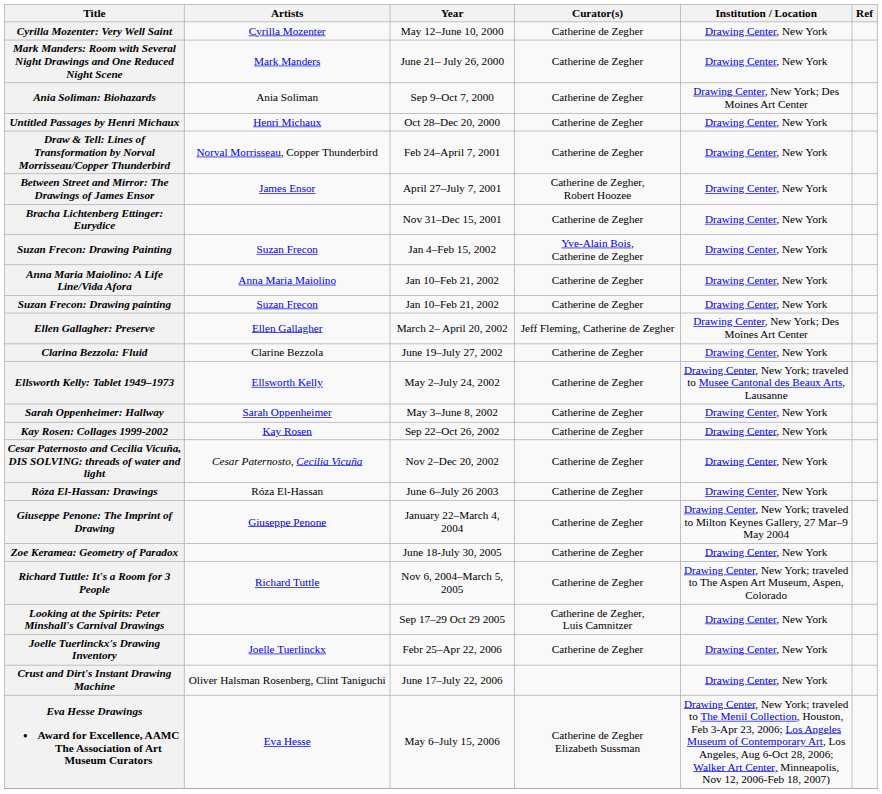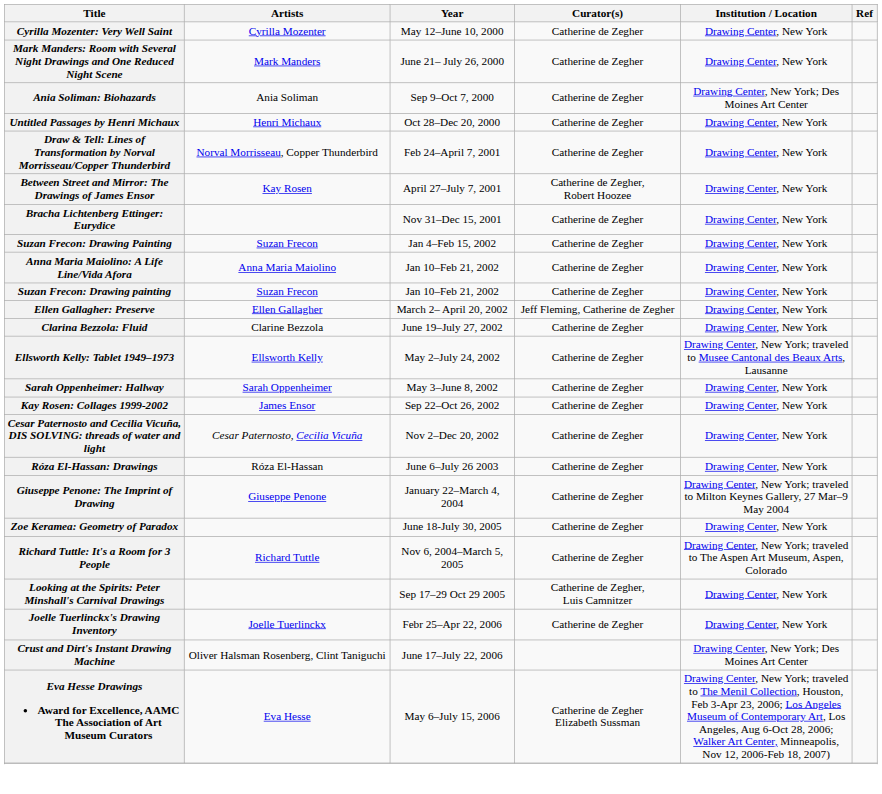 <table class="wikitable mw-collapsible plainrowheaders" style="text-align:center;">
 <tr>
 <th scope="col" style="width:20em;">Title</th>
 <th scope="col" style="width:25em;">Artists</th>
 <th scope="col" style="width:15em;">Year</th>
 <th scope="col" style="width:20em;">Curator(s)</th>
 <th scope="col" style="width:20em;">Institution / Location</th>
 <th scope="col" style="width:2em;">Ref</th>
 </tr>
 <tr>
 <th scope="row"><em>Cyrilla Mozenter: Very Well Saint</em></th>
 <td><a href='#'>Cyrilla Mozenter</a></td>
 <td>May 12–June 10, 2000</td>
 <td>Catherine de Zegher</td>
 <td><a href='#'>Drawing Center</a>, New York</td>
 <td></td>
 </tr>
 <tr>
 <th scope="row"><em>Mark Manders: Room with Several Night Drawings and One Reduced Night Scene</em></th>
 <td><a href='#'>Mark Manders</a></td>
 <td>June 21– July 26, 2000</td>
 <td>Catherine de Zegher</td>
 <td><a href='#'>Drawing Center</a>, New York</td>
 <td></td>
 </tr>
 <tr>
 <th scope="row"><em>Ania Soliman: Biohazards</em></th>
 <td>Ania Soliman</td>
 <td>Sep 9–Oct 7, 2000</td>
 <td>Catherine de Zegher</td>
 <td><a href='#'>Drawing Center</a>, New York; Des Moines Art Center</td>
 <td></td>
 </tr>
 <tr>
 <th scope="row"><em>Untitled Passages by Henri Michaux</em></th>
 <td><a href='#'>Henri Michaux</a></td>
 <td>Oct 28–Dec 20, 2000</td>
 <td>Catherine de Zegher</td>
 <td><a href='#'>Drawing Center</a>, New York</td>
 <td></td>
 </tr>
 <tr>
 <th scope="row"><em>Draw & Tell: Lines of Transformation by Norval Morrisseau/Copper Thunderbird</em></th>
 <td><a href='#'>Norval Morrisseau</a>, Copper Thunderbird</td>
 <td>Feb 24–April 7, 2001</td>
 <td>Catherine de Zegher</td>
 <td><a href='#'>Drawing Center</a>, New York</td>
 <td></td>
 </tr>
 <tr>
 <th scope="row"><em>Between Street and Mirror:</em> <em>The Drawings of James Ensor</em></th>
-<td><a href='#'>James Ensor</a></td>
+<td><a href='#'>Kay Rosen</a></td>
 <td>April 27–July 7, 2001</td>
 <td>Catherine de Zegher,<br>Robert Hoozee</td>
 <td><a href='#'>Drawing Center</a>, New York</td>
 <td></td>
 </tr>
 <tr>
 <th scope="row"><em>Bracha Lichtenberg Ettinger: Eurydice</em></th>
 <td></td>
 <td>Nov 31–Dec 15, 2001</td>
 <td>Catherine de Zegher</td>
 <td><a href='#'>Drawing Center</a>, New York</td>
 <td></td>
 </tr>
 <tr>
 <th scope="row"><em>Suzan Frecon: Drawing Painting</em></th>
 <td><a href='#'>Suzan Frecon</a></td>
 <td>Jan 4–Feb 15, 2002</td>
-<td><a href='#'>Yve-Alain Bois</a>,<br>Catherine de Zegher</td>
+<td>Catherine de Zegher</td>
 <td><a href='#'>Drawing Center</a>, New York</td>
 <td></td>
 </tr>
 <tr>
 <th scope="row"><em>Anna Maria Maiolino:</em> <em>A Life Line/Vida Afora</em></th>
 <td><a href='#'>Anna Maria Maiolino</a></td>
 <td>Jan 10–Feb 21, 2002</td>
 <td>Catherine de Zegher</td>
 <td><a href='#'>Drawing Center</a>, New York</td>
 <td></td>
 </tr>
 <tr>
 <th scope="row"><em>Suzan Frecon: Drawing painting</em></th>
 <td><a href='#'>Suzan Frecon</a></td>
 <td>Jan 10–Feb 21, 2002</td>
 <td>Catherine de Zegher</td>
 <td><a href='#'>Drawing Center</a>, New York</td>
 <td></td>
 </tr>
 <tr>
 <th scope="row"><em>Ellen Gallagher: Preserve</em></th>
 <td><a href='#'>Ellen Gallagher</a></td>
 <td>March 2– April 20, 2002</td>
 <td>Jeff Fleming, Catherine de Zegher</td>
-<td><a href='#'>Drawing Center</a>, New York; Des Moines Art Center</td>
+<td><a href='#'>Drawing Center</a>, New York</td>
 <td></td>
 </tr>
 <tr>
 <th scope="row"><em>Clarina Bezzola: Fluid</em></th>
 <td>Clarine Bezzola</td>
 <td>June 19–July 27, 2002</td>
 <td>Catherine de Zegher</td>
 <td><a href='#'>Drawing Center</a>, New York</td>
 <td></td>
 </tr>
 <tr>
 <th scope="row"><em>Ellsworth Kelly: Tablet 1949–1973</em></th>
 <td><a href='#'>Ellsworth Kelly</a></td>
 <td>May 2–July 24, 2002</td>
 <td>Catherine de Zegher</td>
 <td><a href='#'>Drawing Center</a>, New York; traveled to <a href='#'>Musee Cantonal des Beaux Arts</a>, Lausanne</td>
 <td></td>
 </tr>
 <tr>
 <th scope="row"><em>Sarah Oppenheimer: Hallway</em></th>
 <td><a href='#'>Sarah Oppenheimer</a></td>
 <td>May 3–June 8, 2002</td>
 <td>Catherine de Zegher</td>
 <td><a href='#'>Drawing Center</a>, New York</td>
 <td></td>
 </tr>
 <tr>
 <th scope="row"><em>Kay Rosen: Collages 1999-2002</em></th>
-<td><a href='#'>Kay Rosen</a></td>
+<td><a href='#'>James Ensor</a></td>
 <td>Sep 22–Oct 26, 2002</td>
 <td>Catherine de Zegher</td>
 <td><a href='#'>Drawing Center</a>, New York</td>
 <td></td>
 </tr>
 <tr>
 <th scope="row"><em>Cesar Paternosto and Cecilia Vicuña, DIS SOLVING: threads of water and light</em></th>
 <td><em>Cesar Paternosto, <a href='#'>Cecilia Vicuña</a></em></td>
 <td>Nov 2–Dec 20,  2002</td>
 <td>Catherine de Zegher</td>
 <td><a href='#'>Drawing Center</a>, New York</td>
 <td></td>
 </tr>
 <tr>
 <th scope="row"><em>Róza El-Hassan: Drawings</em></th>
 <td>Róza El-Hassan</td>
 <td>June 6–July 26 2003</td>
 <td>Catherine de Zegher</td>
 <td><a href='#'>Drawing Center</a>, New York</td>
 <td></td>
 </tr>
 <tr>
 <th scope="row"><em>Giuseppe Penone:</em> <em>The Imprint of Drawing</em></th>
 <td><a href='#'>Giuseppe Penone</a></td>
 <td>January 22–March 4, 2004</td>
 <td>Catherine de Zegher</td>
 <td><a href='#'>Drawing Center</a>, New York; traveled to Milton Keynes Gallery, 27 Mar–9 May 2004</td>
 <td></td>
 </tr>
 <tr>
 <th scope="row"><em>Zoe Keramea: Geometry of Paradox</em></th>
 <td></td>
 <td>June 18-July 30, 2005</td>
 <td>Catherine de Zegher</td>
 <td><a href='#'>Drawing Center</a>, New York</td>
 <td></td>
 </tr>
 <tr>
 <th scope="row"><em>Richard Tuttle:</em> <em>It's a Room for 3 People</em></th>
 <td><a href='#'>Richard Tuttle</a></td>
 <td>Nov 6, 2004–March 5, 2005</td>
 <td>Catherine de Zegher</td>
 <td><a href='#'>Drawing Center</a>, New York; traveled to The Aspen Art Museum, Aspen, Colorado</td>
 <td></td>
 </tr>
 <tr>
 <th scope="row"><em>Looking at the Spirits: Peter Minshall's Carnival Drawings</em></th>
 <td></td>
 <td>Sep 17–29 Oct 29 2005</td>
 <td>Catherine de Zegher,<br>Luis Camnitzer</td>
 <td><a href='#'>Drawing Center</a>, New York</td>
 <td></td>
 </tr>
 <tr>
 <th scope="row"><em>Joelle Tuerlinckx's Drawing Inventory</em></th>
 <td><a href='#'>Joelle Tuerlinckx</a></td>
 <td>Febr 25–Apr 22, 2006</td>
 <td>Catherine de Zegher</td>
 <td><a href='#'>Drawing Center</a>, New York</td>
 <td></td>
 </tr>
 <tr>
 <th scope="row"><em>Crust and Dirt's Instant Drawing Machine</em></th>
 <td>Oliver Halsman Rosenberg, Clint Taniguchi</td>
 <td>June 17–July 22, 2006</td>
 <td></td>
-<td><a href='#'>Drawing Center</a>, New York</td>
+<td><a href='#'>Drawing Center</a>, New York; Des Moines Art Center</td>
 <td></td>
 </tr>
 <tr>
 <th scope="row"><em>Eva Hesse Drawings</em><br><ul><li>Award for Excellence, AAMC The Association of Art Museum Curators</li></ul></th>
 <td><a href='#'>Eva Hesse</a></td>
 <td>May 6–July 15, 2006</td>
 <td>Catherine de Zegher<br>Elizabeth Sussman</td>
 <td><a href='#'>Drawing Center</a>, New York; traveled to <a href='#'>The Menil Collection</a>, Houston, Feb 3-Apr 23, 2006; <a href='#'>Los Angeles Museum of Contemporary Art</a>, Los Angeles, Aug 6-Oct 28, 2006; <a href='#'>Walker Art Center<u>,</u></a> Minneapolis, Nov 12, 2006-Feb 18, 2007)</td>
 <td></td>
 </tr>
 <tr>
 </tr>
 <tr>
 </tr>
 </table>
